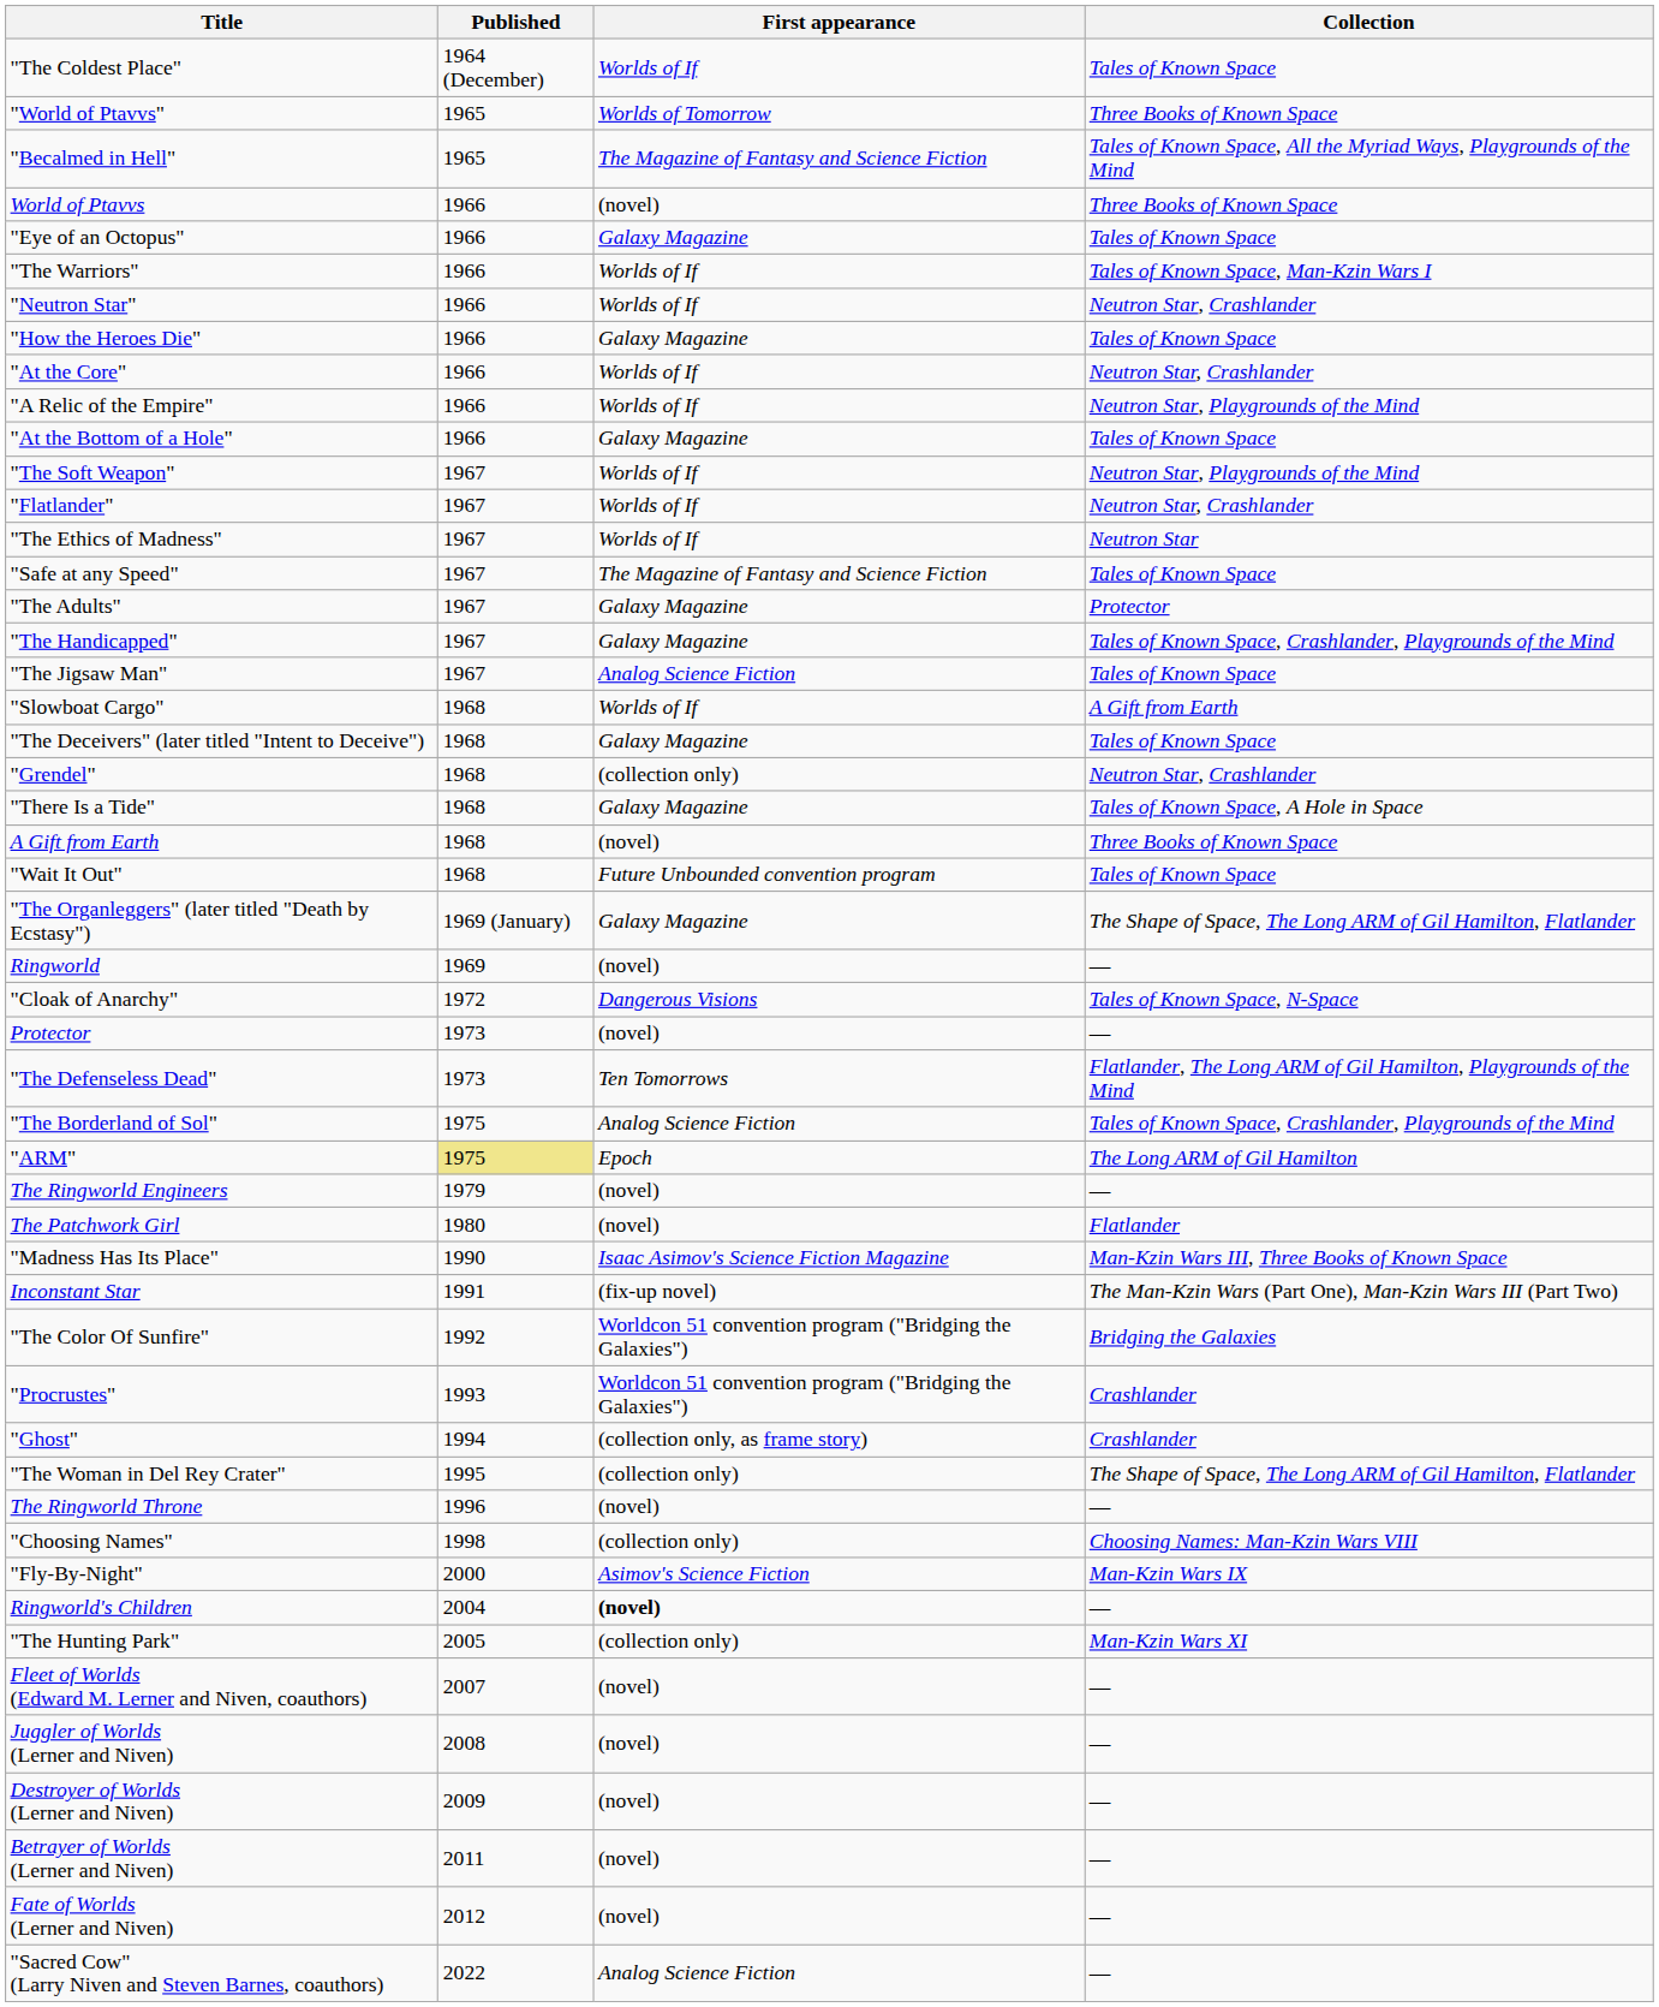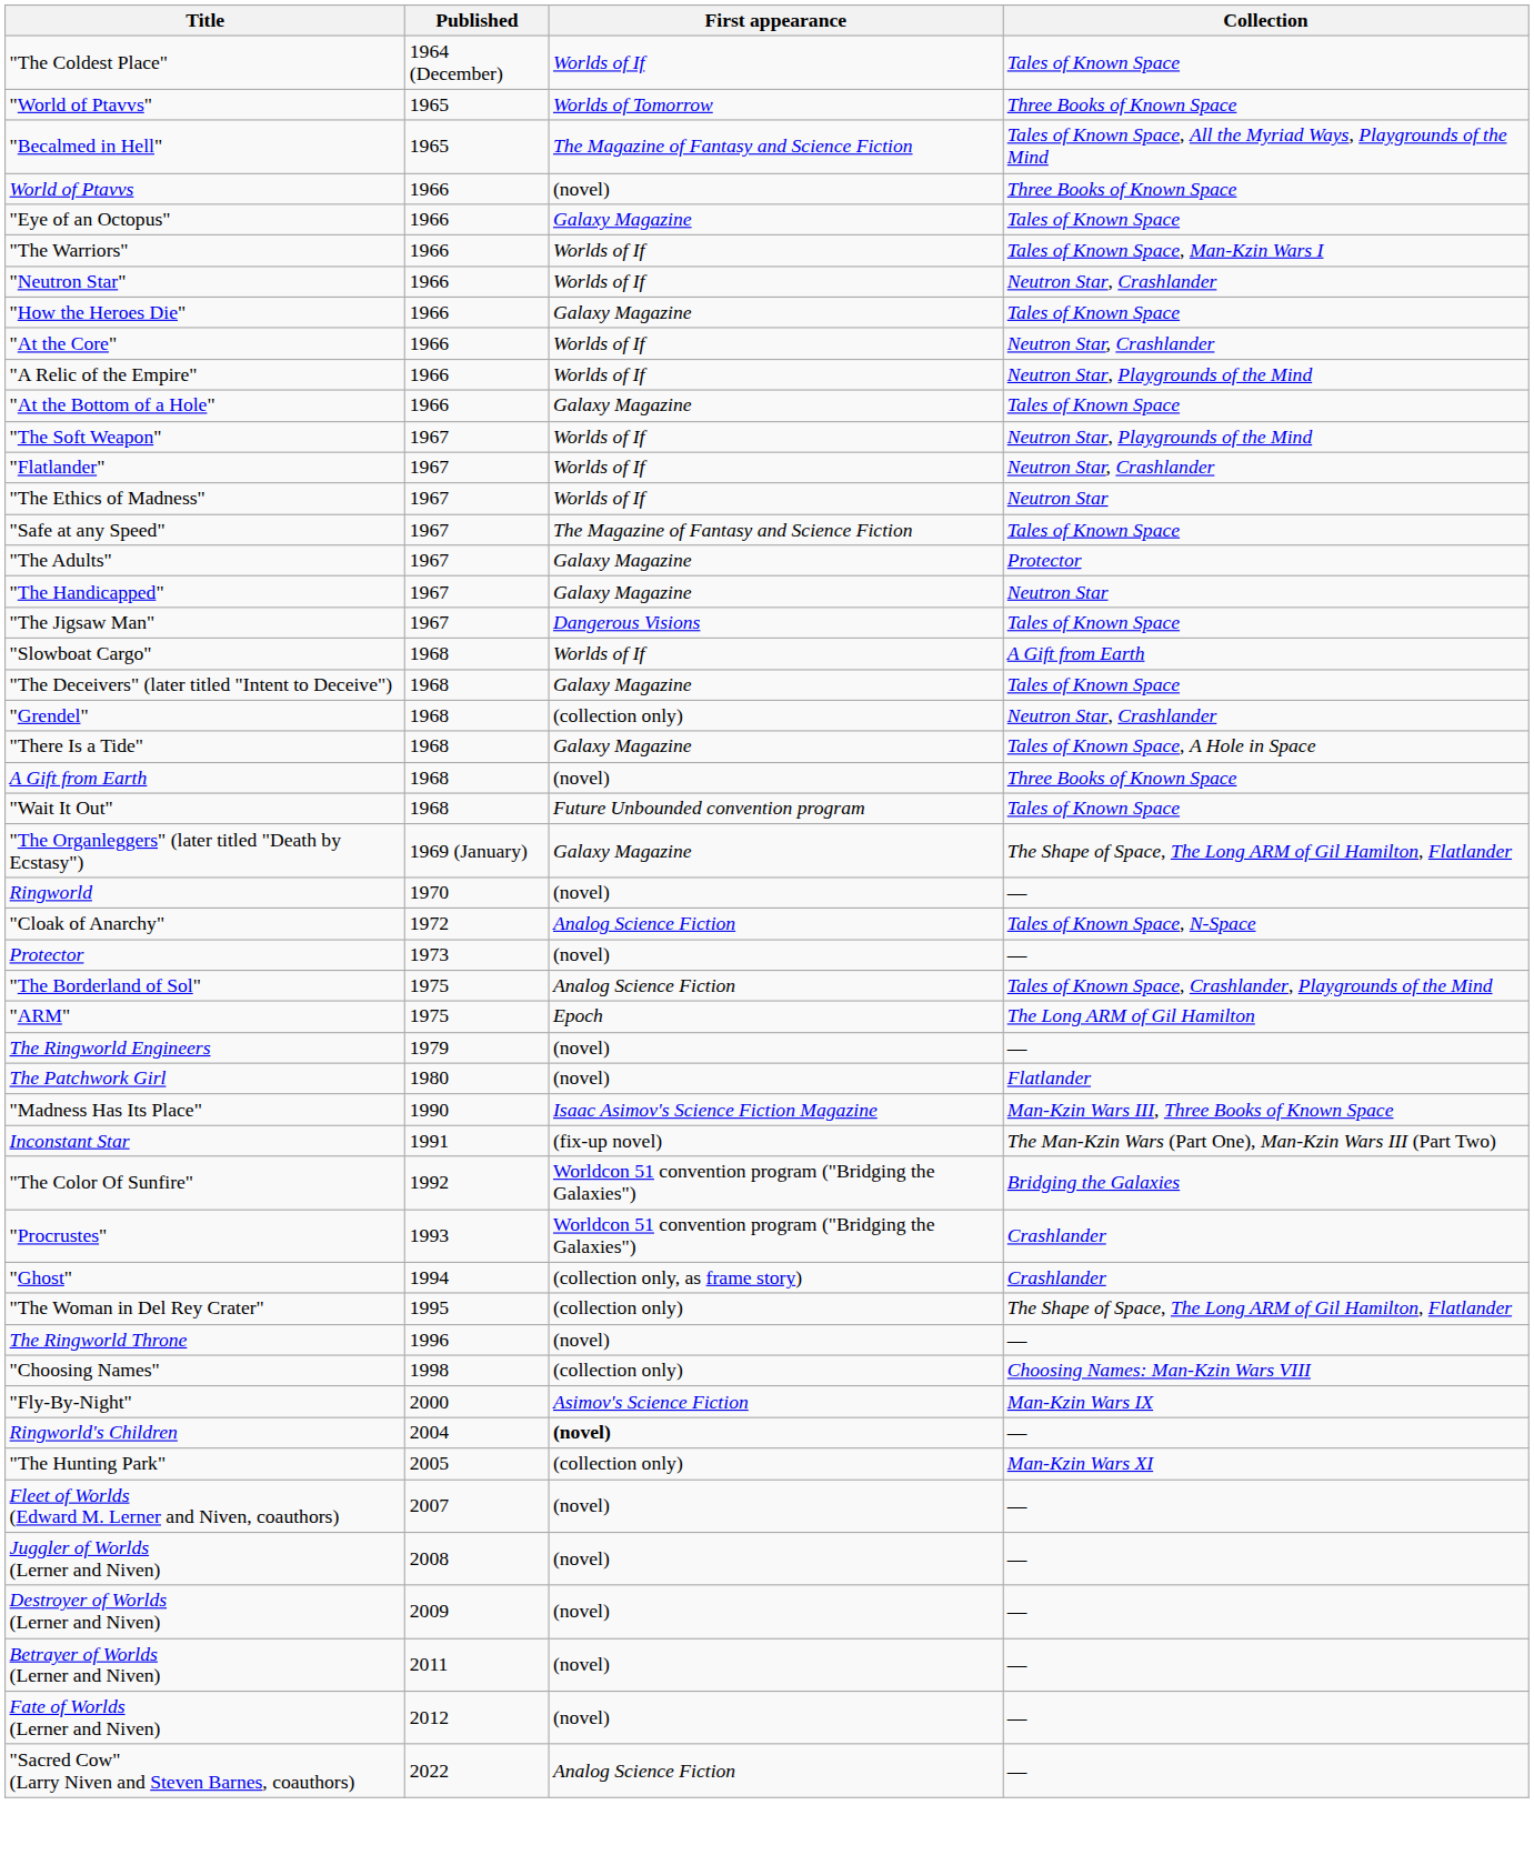 <table class="wikitable sortable">
 <tr>
 <th>Title</th>
 <th>Published</th>
 <th>First appearance</th>
 <th>Collection</th>
 </tr>
 <tr>
 <td>"The Coldest Place"</td>
 <td>1964 (December)</td>
 <td><em><a href='#'>Worlds of If</a></em></td>
 <td><em><a href='#'>Tales of Known Space</a></em></td>
 </tr>
 <tr>
 <td>"<a href='#'>World of Ptavvs</a>"</td>
 <td>1965</td>
 <td><em><a href='#'>Worlds of Tomorrow</a></em></td>
 <td><em><a href='#'>Three Books of Known Space</a></em></td>
 </tr>
 <tr>
 <td>"<a href='#'>Becalmed in Hell</a>"</td>
 <td>1965</td>
 <td><em><a href='#'>The Magazine of Fantasy and Science Fiction</a></em></td>
 <td><em><a href='#'>Tales of Known Space</a></em>, <em><a href='#'>All the Myriad Ways</a></em>, <em><a href='#'>Playgrounds of the Mind</a></em></td>
 </tr>
 <tr>
 <td><em><a href='#'>World of Ptavvs</a></em></td>
 <td>1966</td>
 <td>(novel)</td>
 <td><em><a href='#'>Three Books of Known Space</a></em></td>
 </tr>
 <tr>
 <td>"Eye of an Octopus"</td>
 <td>1966</td>
 <td><em><a href='#'>Galaxy Magazine</a></em></td>
 <td><em><a href='#'>Tales of Known Space</a></em></td>
 </tr>
 <tr>
 <td>"The Warriors"</td>
 <td>1966</td>
 <td><em>Worlds of If</em></td>
 <td><em><a href='#'>Tales of Known Space</a></em>, <em><a href='#'>Man-Kzin Wars I</a></em></td>
 </tr>
 <tr>
 <td>"<a href='#'>Neutron Star</a>"</td>
 <td>1966</td>
 <td><em>Worlds of If</em></td>
 <td><em><a href='#'>Neutron Star</a></em>,  <em><a href='#'>Crashlander</a></em></td>
 </tr>
 <tr>
 <td>"<a href='#'>How the Heroes Die</a>"</td>
 <td>1966</td>
 <td><em>Galaxy Magazine</em></td>
 <td><em><a href='#'>Tales of Known Space</a></em></td>
 </tr>
 <tr>
 <td>"<a href='#'>At the Core</a>"</td>
 <td>1966</td>
 <td><em>Worlds of If</em></td>
 <td><em><a href='#'>Neutron Star</a>, <a href='#'>Crashlander</a></em></td>
 </tr>
 <tr>
 <td>"A Relic of the Empire"</td>
 <td>1966</td>
 <td><em>Worlds of If</em></td>
 <td><em><a href='#'>Neutron Star</a></em>, <em><a href='#'>Playgrounds of the Mind</a></em></td>
 </tr>
 <tr>
 <td>"<a href='#'>At the Bottom of a Hole</a>"</td>
 <td>1966</td>
 <td><em>Galaxy Magazine</em></td>
 <td><em><a href='#'>Tales of Known Space</a></em></td>
 </tr>
 <tr>
 <td>"<a href='#'>The Soft Weapon</a>"</td>
 <td>1967</td>
 <td><em>Worlds of If</em></td>
 <td><em><a href='#'>Neutron Star</a></em>, <em><a href='#'>Playgrounds of the Mind</a></em></td>
 </tr>
 <tr>
 <td>"<a href='#'>Flatlander</a>"</td>
 <td>1967</td>
 <td><em>Worlds of If</em></td>
 <td><em><a href='#'>Neutron Star</a>, <a href='#'>Crashlander</a></em></td>
 </tr>
 <tr>
 <td>"The Ethics of Madness"</td>
 <td>1967</td>
 <td><em>Worlds of If</em></td>
 <td><em><a href='#'>Neutron Star</a></em></td>
 </tr>
 <tr>
 <td>"Safe at any Speed"</td>
 <td>1967</td>
 <td><em>The Magazine of Fantasy and Science Fiction</em></td>
 <td><em><a href='#'>Tales of Known Space</a></em></td>
 </tr>
 <tr>
 <td>"The Adults"</td>
 <td>1967</td>
 <td><em>Galaxy Magazine</em></td>
 <td><em><a href='#'>Protector</a></em></td>
 </tr>
 <tr>
 <td>"<a href='#'>The Handicapped</a>"</td>
 <td>1967</td>
 <td><em>Galaxy Magazine</em></td>
-<td><em><a href='#'>Tales of Known Space</a></em>, <em><a href='#'>Crashlander</a></em>, <em><a href='#'>Playgrounds of the Mind</a></em></td>
+<td><em><a href='#'>Neutron Star</a></em></td>
 </tr>
 <tr>
 <td>"The Jigsaw Man"</td>
 <td>1967</td>
-<td><em><a href='#'>Analog Science Fiction</a></em></td>
+<td><em><a href='#'>Dangerous Visions</a></em></td>
 <td><em><a href='#'>Tales of Known Space</a></em></td>
 </tr>
 <tr>
 <td>"Slowboat Cargo"</td>
 <td>1968</td>
 <td><em>Worlds of If</em></td>
 <td><em><a href='#'>A Gift from Earth</a></em></td>
 </tr>
 <tr>
 <td>"The Deceivers" (later titled "Intent to Deceive")</td>
 <td>1968</td>
 <td><em>Galaxy Magazine</em></td>
 <td><em><a href='#'>Tales of Known Space</a></em></td>
 </tr>
 <tr>
 <td>"<a href='#'>Grendel</a>"</td>
 <td>1968</td>
 <td>(collection only)</td>
 <td><em><a href='#'>Neutron Star</a></em>, <em><a href='#'>Crashlander</a></em></td>
 </tr>
 <tr>
 <td>"There Is a Tide"</td>
 <td>1968</td>
 <td><em>Galaxy Magazine</em></td>
 <td><em><a href='#'>Tales of Known Space</a></em>, <em>A Hole in Space</em></td>
 </tr>
 <tr>
 <td><em><a href='#'>A Gift from Earth</a></em></td>
 <td>1968</td>
 <td>(novel)</td>
 <td><em><a href='#'>Three Books of Known Space</a></em></td>
 </tr>
 <tr>
 <td>"Wait It Out"</td>
 <td>1968</td>
 <td><em>Future Unbounded convention program</em></td>
 <td><em><a href='#'>Tales of Known Space</a></em></td>
 </tr>
 <tr>
 <td>"<a href='#'>The Organleggers</a>" (later titled "Death by Ecstasy")</td>
 <td>1969 (January)</td>
 <td><em>Galaxy Magazine</em></td>
 <td><em>The Shape of Space</em>, <em><a href='#'>The Long ARM of Gil Hamilton</a></em>, <em><a href='#'>Flatlander</a></em></td>
 </tr>
 <tr>
 <td><em><a href='#'>Ringworld</a></em></td>
-<td>1969</td>
+<td>1970</td>
 <td>(novel)</td>
 <td>—</td>
 </tr>
 <tr>
 <td>"Cloak of Anarchy"</td>
 <td>1972</td>
-<td><em><a href='#'>Dangerous Visions</a></em></td>
+<td><em><a href='#'>Analog Science Fiction</a></em></td>
 <td><em><a href='#'>Tales of Known Space</a></em>, <em><a href='#'>N-Space</a></em></td>
 </tr>
 <tr>
 <td><em><a href='#'>Protector</a></em></td>
 <td>1973</td>
 <td>(novel)</td>
 <td>—</td>
 </tr>
 <tr>
-<td>"<a href='#'>The Defenseless Dead</a>"</td>
-<td>1973</td>
-<td><em>Ten Tomorrows</em></td>
-<td><em><a href='#'>Flatlander</a></em>, <em><a href='#'>The Long ARM of Gil Hamilton</a></em>, <em><a href='#'>Playgrounds of the Mind</a></em></td>
-</tr>
-<tr>
 <td>"<a href='#'>The Borderland of Sol</a>"</td>
 <td>1975</td>
 <td><em>Analog Science Fiction</em></td>
 <td><em><a href='#'>Tales of Known Space</a></em>, <em><a href='#'>Crashlander</a></em>, <em><a href='#'>Playgrounds of the Mind</a></em></td>
 </tr>
 <tr>
 <td>"<a href='#'>ARM</a>"</td>
-<td style="background: khaki;">1975</td>
+<td>1975</td>
 <td><em>Epoch</em></td>
 <td><em><a href='#'>The Long ARM of Gil Hamilton</a></em></td>
 </tr>
 <tr>
 <td><em><a href='#'>The Ringworld Engineers</a></em></td>
 <td>1979</td>
 <td>(novel)</td>
 <td>—</td>
 </tr>
 <tr>
 <td><em><a href='#'>The Patchwork Girl</a></em></td>
 <td>1980</td>
 <td>(novel)</td>
 <td><em><a href='#'>Flatlander</a></em></td>
 </tr>
 <tr>
 <td>"Madness Has Its Place"</td>
 <td>1990</td>
 <td><em><a href='#'>Isaac Asimov's Science Fiction Magazine</a></em></td>
 <td><em><a href='#'>Man-Kzin Wars III</a></em>, <em><a href='#'>Three Books of Known Space</a></em></td>
 </tr>
 <tr>
 <td><em><a href='#'>Inconstant Star</a></em></td>
 <td>1991</td>
 <td>(fix-up novel)</td>
 <td><em>The Man-Kzin Wars</em> (Part One), <em>Man-Kzin Wars III</em> (Part Two)</td>
 </tr>
 <tr>
 <td>"The Color Of Sunfire"</td>
 <td>1992</td>
 <td><a href='#'>Worldcon 51</a> convention program ("Bridging the Galaxies")</td>
 <td><em><a href='#'>Bridging the Galaxies</a></em></td>
 </tr>
 <tr>
 <td>"<a href='#'>Procrustes</a>"</td>
 <td>1993</td>
 <td><a href='#'>Worldcon 51</a> convention program ("Bridging the Galaxies")</td>
 <td><em><a href='#'>Crashlander</a></em></td>
 </tr>
 <tr>
 <td>"<a href='#'>Ghost</a>"</td>
 <td>1994</td>
 <td>(collection only, as <a href='#'>frame story</a>)</td>
 <td><em><a href='#'>Crashlander</a></em></td>
 </tr>
 <tr>
 <td>"The Woman in Del Rey Crater"</td>
 <td>1995</td>
 <td>(collection only)</td>
 <td><em>The Shape of Space</em>, <em><a href='#'>The Long ARM of Gil Hamilton</a></em>, <em><a href='#'>Flatlander</a></em></td>
 </tr>
 <tr>
 <td><em><a href='#'>The Ringworld Throne</a></em></td>
 <td>1996</td>
 <td>(novel)</td>
 <td>—</td>
 </tr>
 <tr>
 <td>"Choosing Names"</td>
 <td>1998</td>
 <td>(collection only)</td>
 <td><em><a href='#'>Choosing Names: Man-Kzin Wars VIII</a></em></td>
 </tr>
 <tr>
 <td>"Fly-By-Night"</td>
 <td>2000</td>
 <td><em><a href='#'>Asimov's Science Fiction</a></em></td>
 <td><em><a href='#'>Man-Kzin Wars IX</a></em></td>
 </tr>
 <tr>
 <td><em><a href='#'>Ringworld's Children</a></em></td>
 <td>2004</td>
 <td><strong>(novel)</strong></td>
 <td>—</td>
 </tr>
 <tr>
 <td>"The Hunting Park"</td>
 <td>2005</td>
 <td>(collection only)</td>
 <td><em><a href='#'>Man-Kzin Wars XI</a></em></td>
 </tr>
 <tr>
 <td><em><a href='#'>Fleet of Worlds</a></em> <br>(<a href='#'>Edward M. Lerner</a> and Niven, coauthors)</td>
 <td>2007</td>
 <td>(novel)</td>
 <td>—</td>
 </tr>
 <tr>
 <td><em><a href='#'>Juggler of Worlds</a></em> <br>(Lerner and Niven)</td>
 <td>2008</td>
 <td>(novel)</td>
 <td>—</td>
 </tr>
 <tr>
 <td><em><a href='#'>Destroyer of Worlds</a></em> <br>(Lerner and Niven)</td>
 <td>2009</td>
 <td>(novel)</td>
 <td>—</td>
 </tr>
 <tr>
 <td><em><a href='#'>Betrayer of Worlds</a></em> <br>(Lerner and Niven)</td>
 <td>2011</td>
 <td>(novel)</td>
 <td>—</td>
 </tr>
 <tr>
 <td><em><a href='#'>Fate of Worlds</a></em> <br>(Lerner and Niven)</td>
 <td>2012</td>
 <td>(novel)</td>
 <td>—</td>
 </tr>
 <tr>
 <td>"Sacred Cow"  <br> (Larry Niven and <a href='#'>Steven Barnes</a>,  coauthors)</td>
 <td>2022</td>
 <td><em>Analog Science Fiction</em></td>
 <td>—</td>
 </tr>
 </table>
